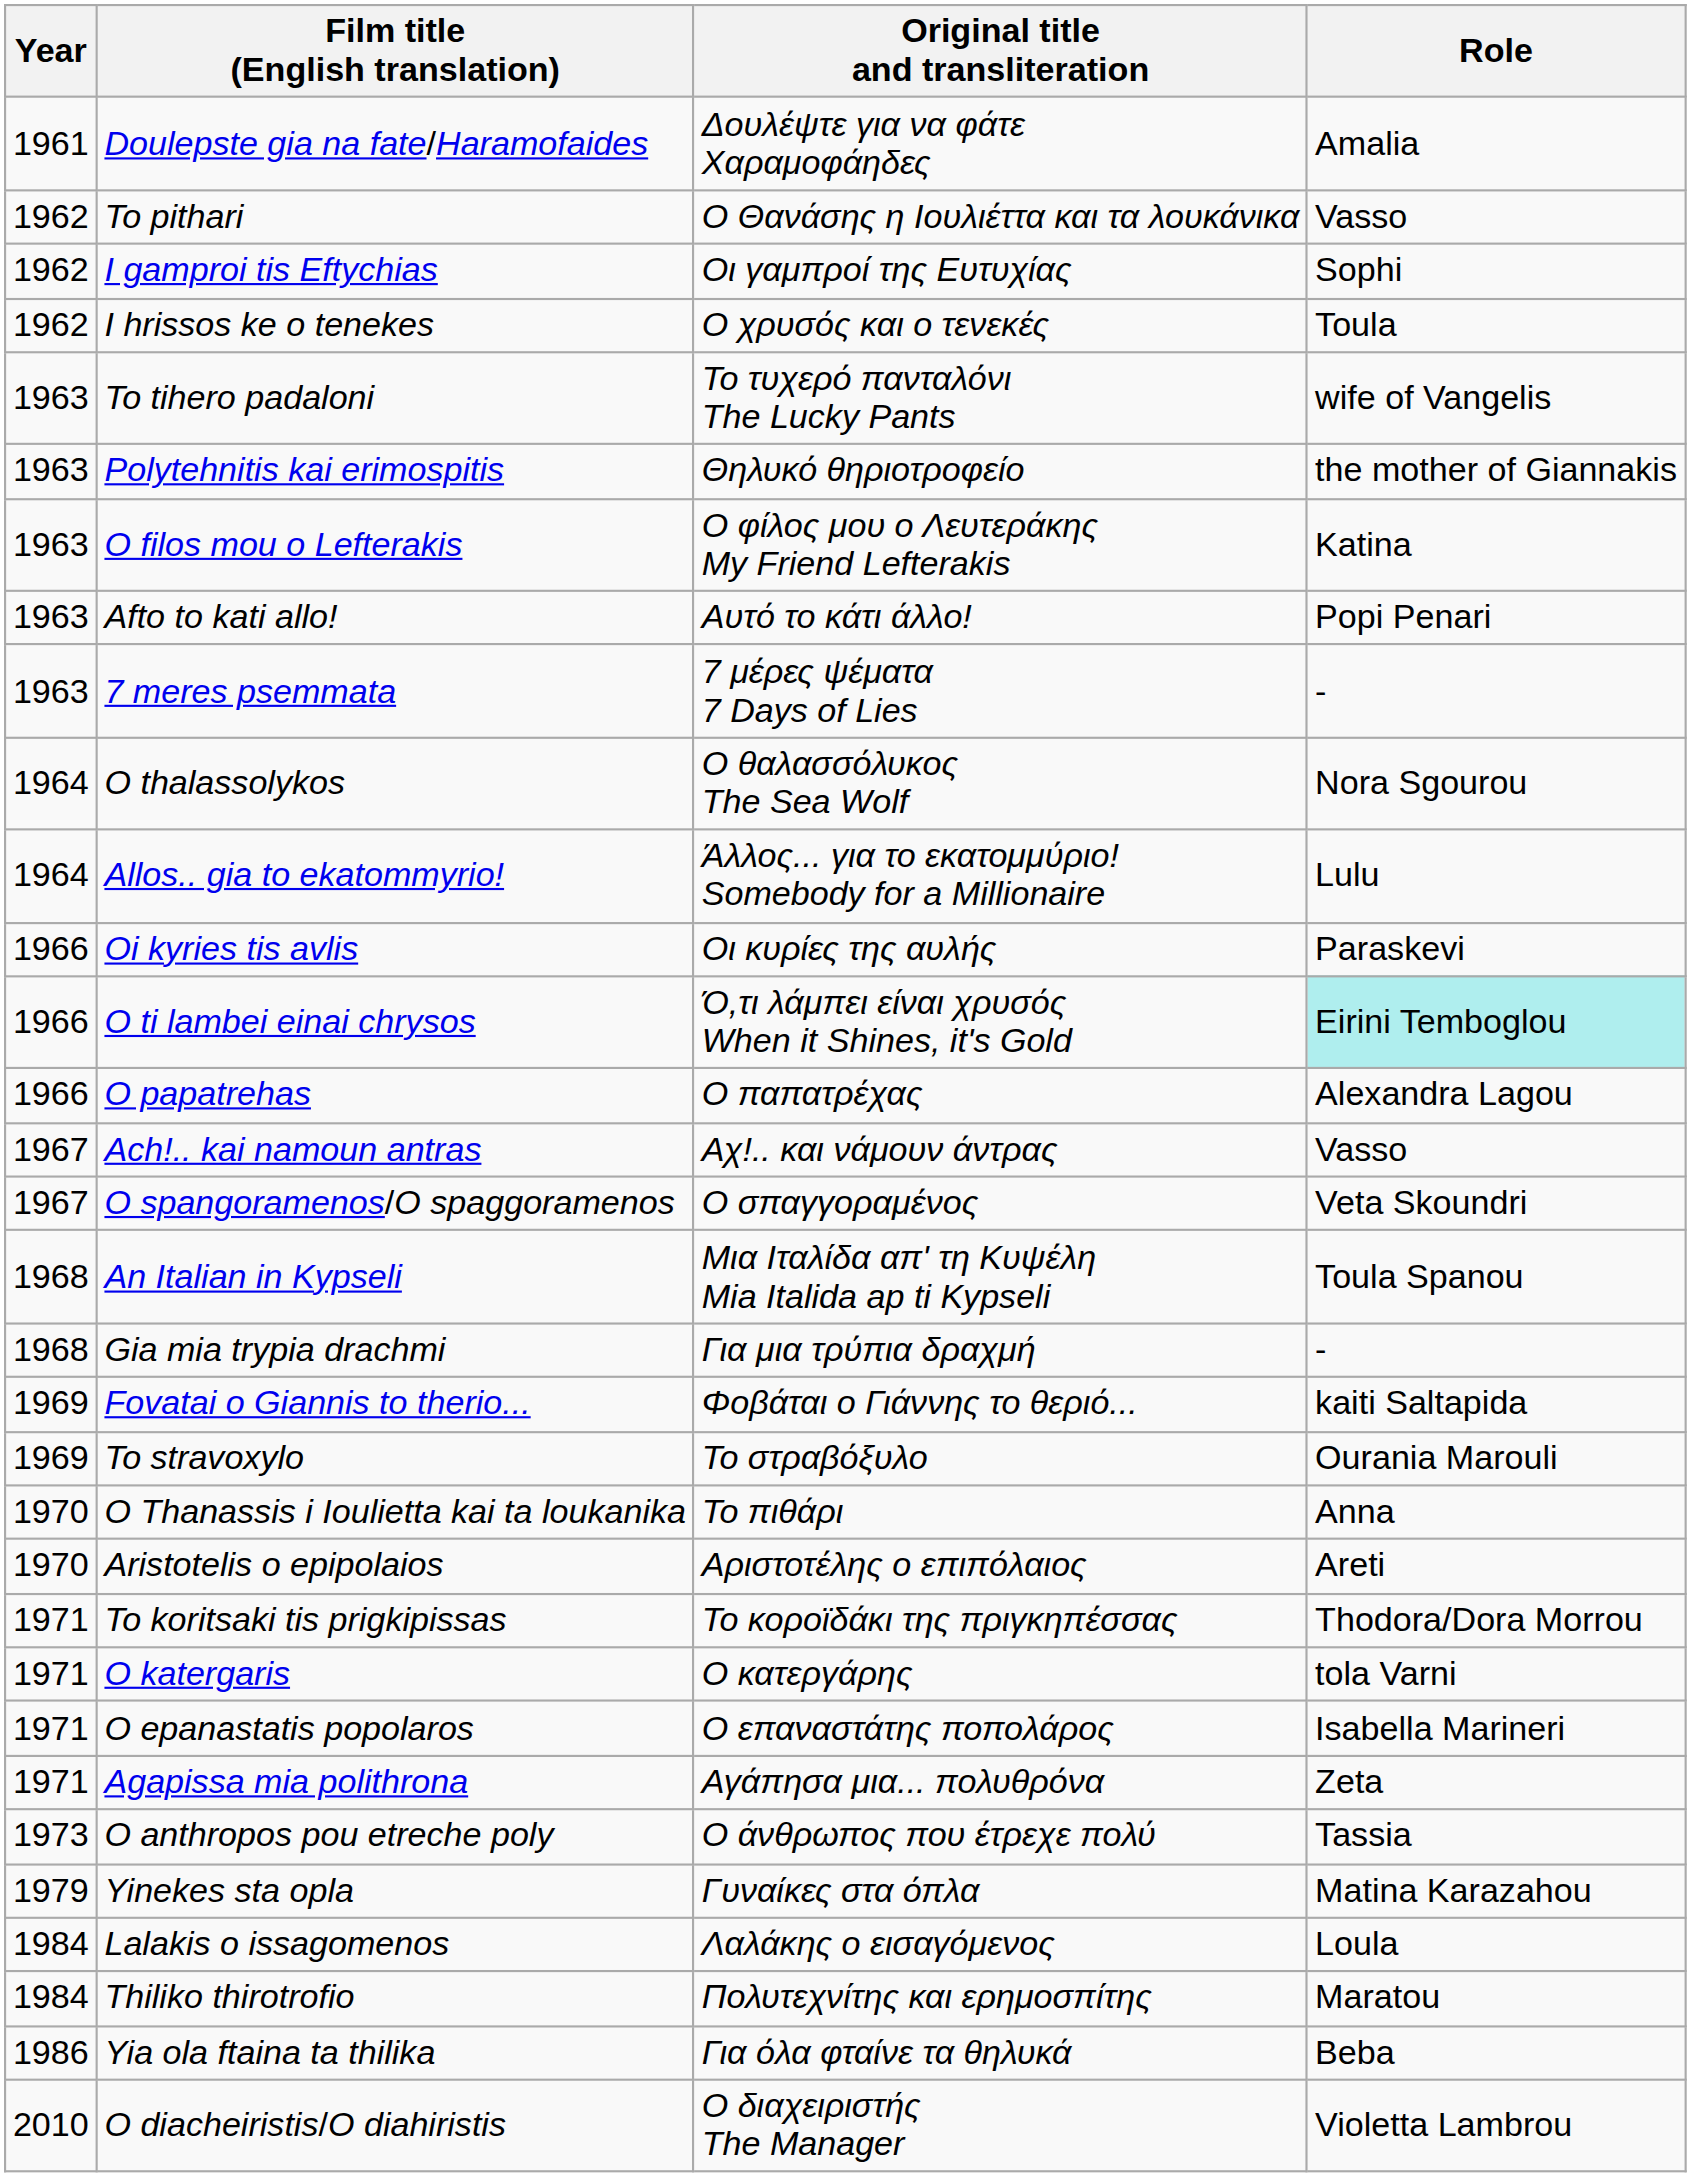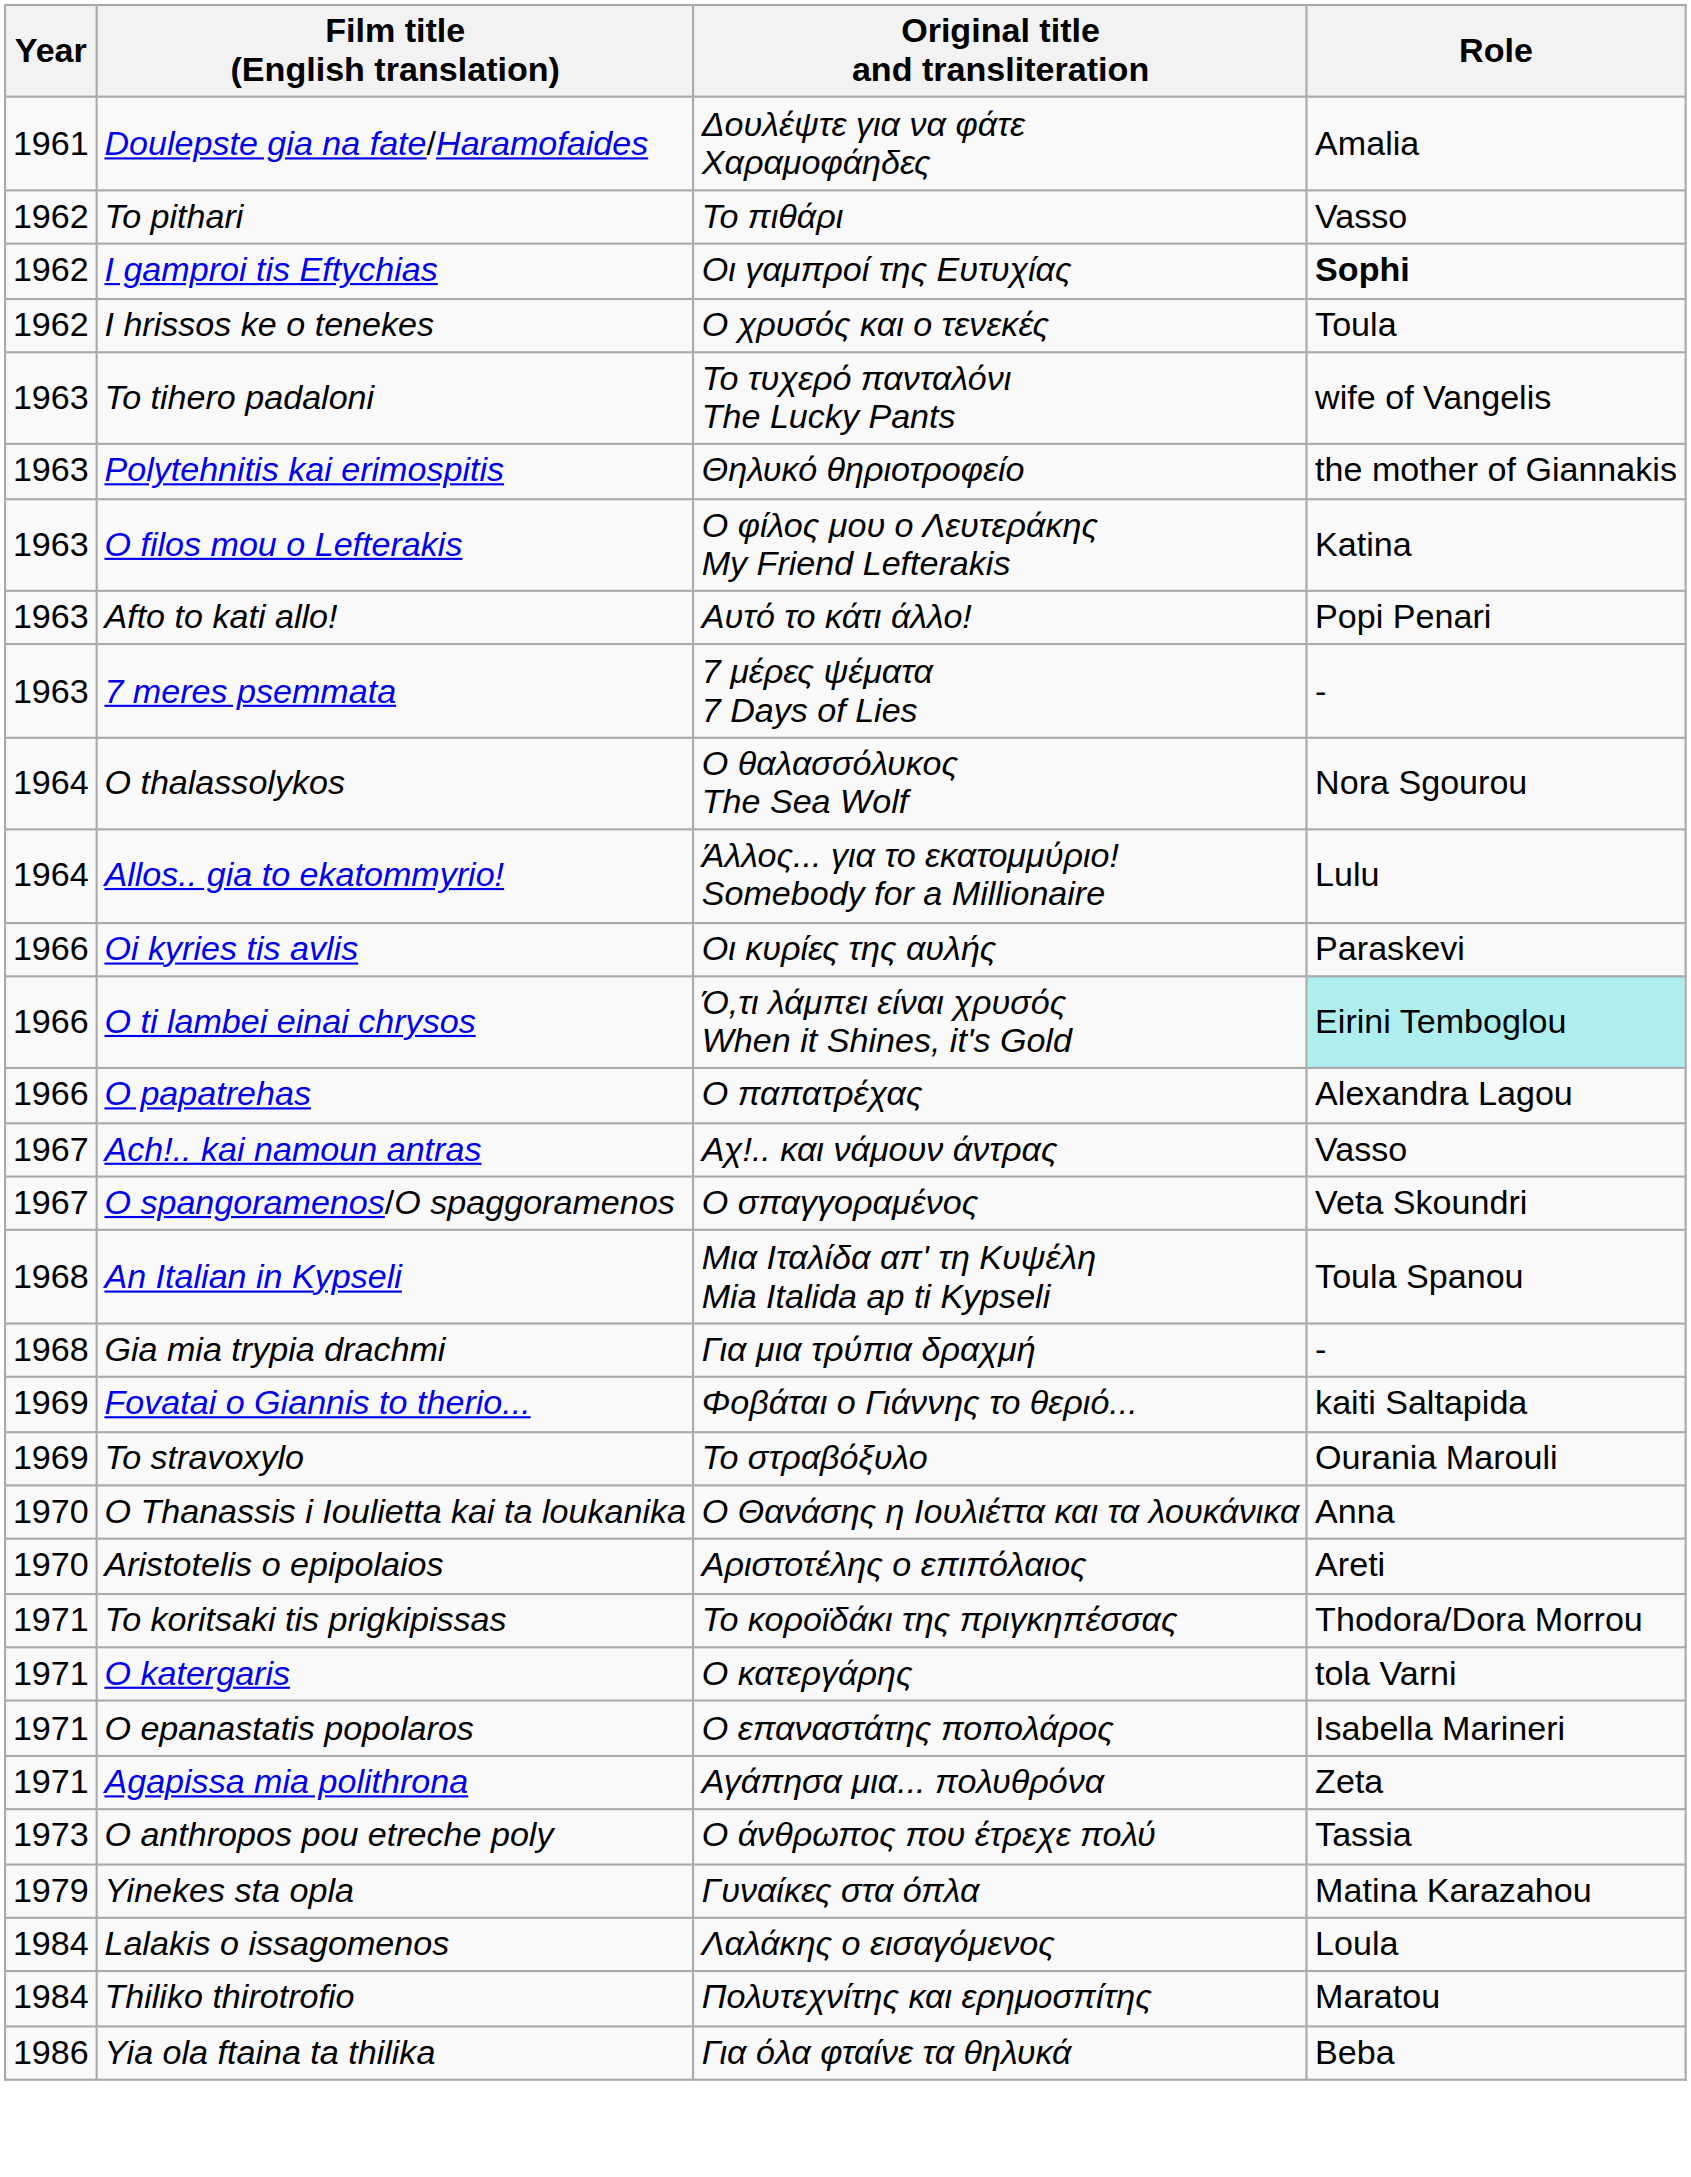 <table class="wikitable">
 <tr>
 <th>Year</th>
 <th>Film title<br>(English translation)</th>
 <th>Original title<br>and transliteration</th>
 <th>Role</th>
 </tr>
 <tr>
 <td>1961</td>
 <td><em><a href='#'>Doulepste gia na fate</a></em>/<em><a href='#'>Haramofaides</a></em></td>
 <td><em>Δουλέψτε για να φάτε</em><br><em>Χαραμοφάηδες</em></td>
 <td>Amalia</td>
 </tr>
 <tr>
 <td>1962</td>
 <td><em>To pithari</em></td>
-<td><em>Ο Θανάσης η Ιουλιέττα και τα λουκάνικα</em></td>
+<td><em>Το πιθάρι</em></td>
 <td>Vasso</td>
 </tr>
 <tr>
 <td>1962</td>
 <td><em><a href='#'>I gamproi tis Eftychias</a></em></td>
 <td><em>Οι γαμπροί της Ευτυχίας</em></td>
-<td>Sophi</td>
+<td><strong>Sophi</strong></td>
 </tr>
 <tr>
 <td>1962</td>
 <td><em>I hrissos ke o tenekes</em></td>
 <td><em>Ο χρυσός και ο τενεκές</em></td>
 <td>Toula</td>
 </tr>
 <tr>
 <td>1963</td>
 <td><em>To tihero padaloni</em></td>
 <td><em>Το τυχερό πανταλόνι</em><br><em>The Lucky Pants</em></td>
 <td>wife of Vangelis</td>
 </tr>
 <tr>
 <td>1963</td>
 <td><em><a href='#'>Polytehnitis kai erimospitis</a></em></td>
 <td><em>Θηλυκό θηριοτροφείο</em></td>
 <td>the mother of Giannakis</td>
 </tr>
 <tr>
 <td>1963</td>
 <td><em><a href='#'>O filos mou o Lefterakis</a></em></td>
 <td><em>Ο φίλος μου ο Λευτεράκης</em><br><em>My Friend Lefterakis</em></td>
 <td>Katina</td>
 </tr>
 <tr>
 <td>1963</td>
 <td><em>Afto to kati allo!</em></td>
 <td><em>Αυτό το κάτι άλλο!</em></td>
 <td>Popi Penari</td>
 </tr>
 <tr>
 <td>1963</td>
 <td><em><a href='#'>7 meres psemmata</a></em></td>
 <td><em>7 μέρες ψέματα</em><br><em>7 Days of Lies</em></td>
 <td>-</td>
 </tr>
 <tr>
 <td>1964</td>
 <td><em>O thalassolykos</em></td>
 <td><em>Ο θαλασσόλυκος</em><br><em>The Sea Wolf</em></td>
 <td>Nora Sgourou</td>
 </tr>
 <tr>
 <td>1964</td>
 <td><em><a href='#'>Allos.. gia to ekatommyrio!</a></em></td>
 <td><em>Άλλος... για το εκατομμύριο!</em><br><em>Somebody for a Millionaire</em></td>
 <td>Lulu</td>
 </tr>
 <tr>
 <td>1966</td>
 <td><em><a href='#'>Oi kyries tis avlis</a></em></td>
 <td><em>Οι κυρίες της αυλής</em></td>
 <td>Paraskevi</td>
 </tr>
 <tr>
 <td>1966</td>
 <td><em><a href='#'>O ti lambei einai chrysos</a></em></td>
 <td><em>Ό,τι λάμπει είναι χρυσός</em><br><em>When it Shines, it's Gold</em></td>
 <td style="background: paleturquoise;">Eirini Temboglou</td>
 </tr>
 <tr>
 <td>1966</td>
 <td><em><a href='#'>O papatrehas</a></em></td>
 <td><em>Ο παπατρέχας</em></td>
 <td>Alexandra Lagou</td>
 </tr>
 <tr>
 <td>1967</td>
 <td><em><a href='#'>Ach!.. kai namoun antras</a></em></td>
 <td><em>Αχ!.. και νάμουν άντρας</em></td>
 <td>Vasso</td>
 </tr>
 <tr>
 <td>1967</td>
 <td><em><a href='#'>O spangoramenos</a></em>/<em>O spaggoramenos</em></td>
 <td><em>Ο σπαγγοραμένος</em></td>
 <td>Veta Skoundri</td>
 </tr>
 <tr>
 <td>1968</td>
 <td><em><a href='#'>An Italian in Kypseli</a></em></td>
 <td><em>Μια Ιταλίδα απ' τη Κυψέλη</em><br><em>Mia Italida ap ti Kypseli</em></td>
 <td>Toula Spanou</td>
 </tr>
 <tr>
 <td>1968</td>
 <td><em>Gia mia trypia drachmi</em></td>
 <td><em>Για μια τρύπια δραχμή</em></td>
 <td>-</td>
 </tr>
 <tr>
 <td>1969</td>
 <td><em><a href='#'>Fovatai o Giannis to therio...</a></em></td>
 <td><em>Φοβάται ο Γιάννης το θεριό...</em></td>
 <td>kaiti Saltapida</td>
 </tr>
 <tr>
 <td>1969</td>
 <td><em>To stravoxylo</em></td>
 <td><em>Το στραβόξυλο</em></td>
 <td>Ourania Marouli</td>
 </tr>
 <tr>
 <td>1970</td>
 <td><em>O Thanassis i Ioulietta kai ta loukanika</em></td>
-<td><em>Το πιθάρι</em></td>
+<td><em>Ο Θανάσης η Ιουλιέττα και τα λουκάνικα</em></td>
 <td>Anna</td>
 </tr>
 <tr>
 <td>1970</td>
 <td><em>Aristotelis o epipolaios</em></td>
 <td><em>Αριστοτέλης ο επιπόλαιος</em></td>
 <td>Areti</td>
 </tr>
 <tr>
 <td>1971</td>
 <td><em>To koritsaki tis prigkipissas</em></td>
 <td><em>Το κοροϊδάκι της πριγκηπέσσας</em></td>
 <td>Thodora/Dora Morrou</td>
 </tr>
 <tr>
 <td>1971</td>
 <td><em><a href='#'>O katergaris</a></em></td>
 <td><em>Ο κατεργάρης</em></td>
 <td>tola Varni</td>
 </tr>
 <tr>
 <td>1971</td>
 <td><em>O epanastatis popolaros</em></td>
 <td><em>Ο επαναστάτης ποπολάρος</em></td>
 <td>Isabella Marineri</td>
 </tr>
 <tr>
 <td>1971</td>
 <td><em><a href='#'>Agapissa mia polithrona</a></em></td>
 <td><em>Αγάπησα μια... πολυθρόνα</em></td>
 <td>Zeta</td>
 </tr>
 <tr>
 <td>1973</td>
 <td><em>O anthropos pou etreche poly</em></td>
 <td><em>Ο άνθρωπος που έτρεχε πολύ</em></td>
 <td>Tassia</td>
 </tr>
 <tr>
 <td>1979</td>
 <td><em>Yinekes sta opla</em></td>
 <td><em>Γυναίκες στα όπλα</em></td>
 <td>Matina Karazahou</td>
 </tr>
 <tr>
 <td>1984</td>
 <td><em>Lalakis o issagomenos</em></td>
 <td><em>Λαλάκης ο εισαγόμενος</em></td>
 <td>Loula</td>
 </tr>
 <tr>
 <td>1984</td>
 <td><em>Thiliko thirotrofio</em></td>
 <td><em>Πολυτεχνίτης και ερημοσπίτης</em></td>
 <td>Maratou</td>
 </tr>
 <tr>
 <td>1986</td>
 <td><em>Yia ola ftaina ta thilika</em></td>
 <td><em>Για όλα φταίνε τα θηλυκά</em></td>
 <td>Beba</td>
 </tr>
-<tr>
-<td>2010</td>
-<td><em>O diacheiristis</em>/<em>O diahiristis</em></td>
-<td><em>Ο διαχειριστής</em><br><em>The Manager</em></td>
-<td>Violetta Lambrou</td>
-</tr>
 </table>
